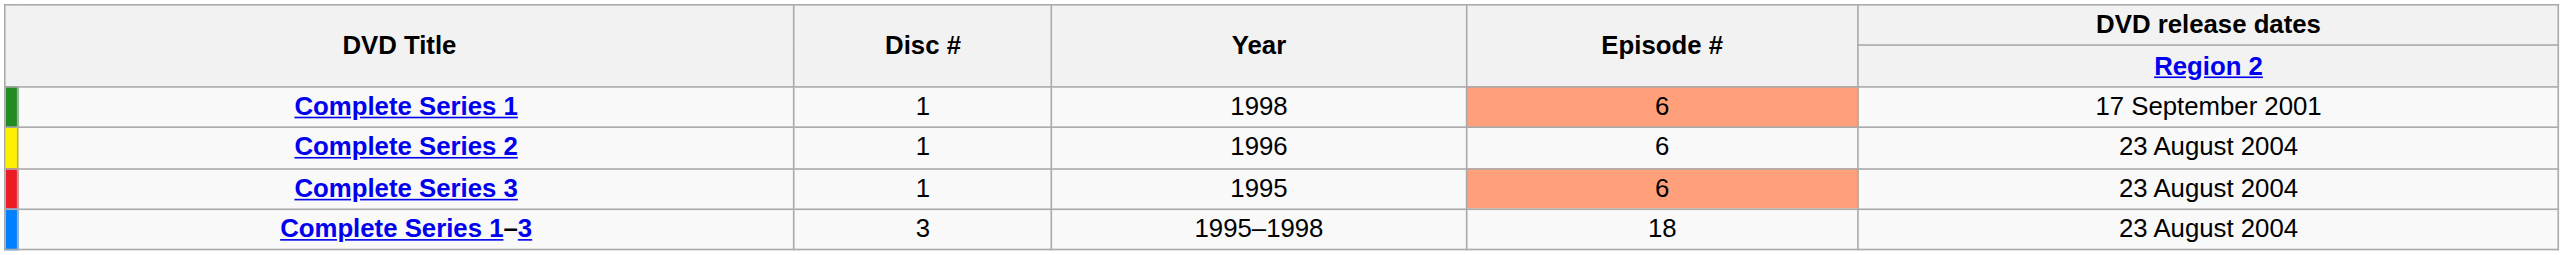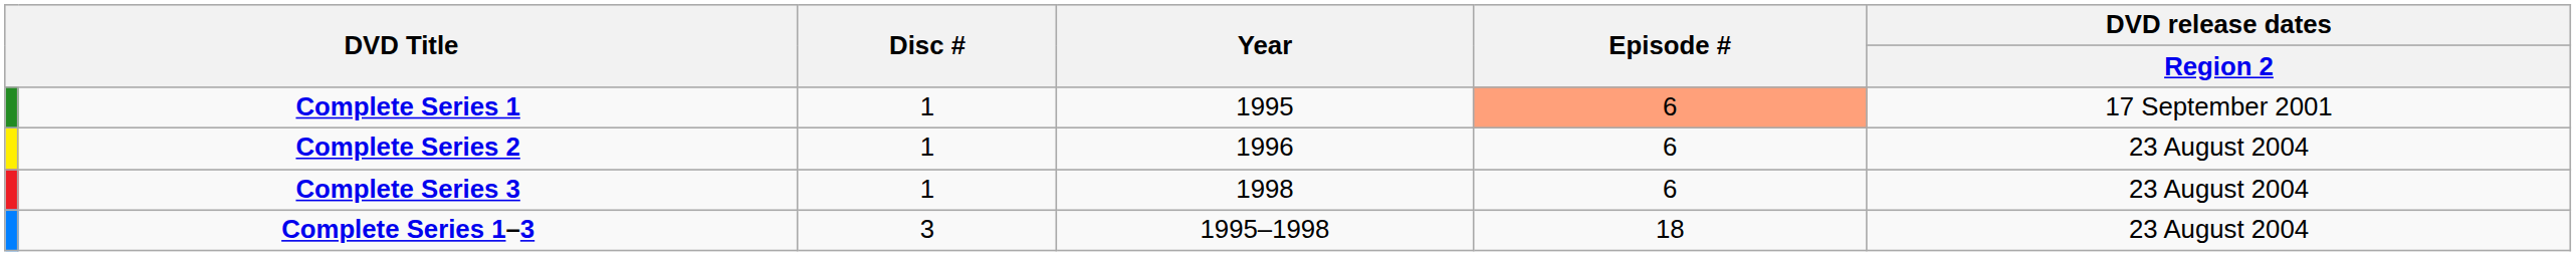 <table class="wikitable" width="80%" style="text-align: center;">
 <tr>
 <th colspan="2" rowspan="2">DVD Title</th>
 <th rowspan="2">Disc #</th>
 <th rowspan="2">Year</th>
 <th rowspan="2">Episode #</th>
 <th>DVD release dates</th>
 </tr>
 <tr>
 <th><a href='#'>Region 2</a></th>
 </tr>
 <tr>
 <td bgcolor="228B22" width="1px"></td>
 <td><strong><a href='#'>Complete Series 1</a></strong></td>
 <td>1</td>
-<td>1998</td>
+<td>1995</td>
 <td style="background: lightsalmon;">6</td>
 <td>17 September 2001</td>
 </tr>
 <tr>
 <td bgcolor="FFEF00"></td>
 <td><strong><a href='#'>Complete Series 2</a></strong></td>
 <td>1</td>
 <td>1996</td>
 <td>6</td>
 <td>23 August 2004</td>
 </tr>
 <tr>
 <td bgcolor="ED1C24"></td>
 <td><strong><a href='#'>Complete Series 3</a></strong></td>
 <td>1</td>
-<td>1995</td>
-<td style="background: lightsalmon;">6</td>
+<td>1998</td>
+<td>6</td>
 <td>23 August 2004</td>
 </tr>
 <tr>
 <td bgcolor="007FFF"></td>
 <td><strong><a href='#'>Complete Series 1</a>–<a href='#'>3</a></strong></td>
 <td>3</td>
 <td>1995–1998</td>
 <td>18</td>
 <td>23 August 2004</td>
 </tr>
 </table>
